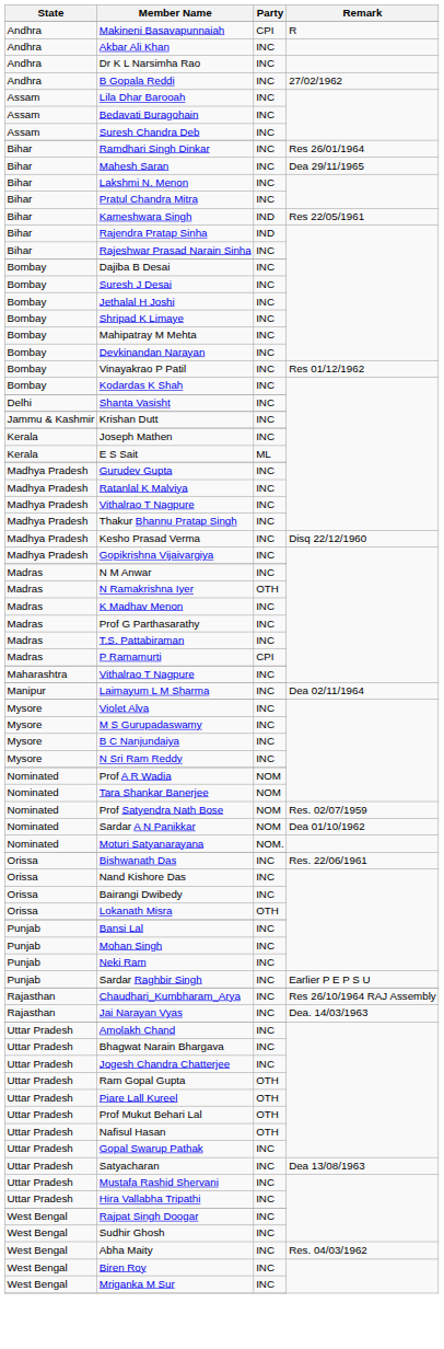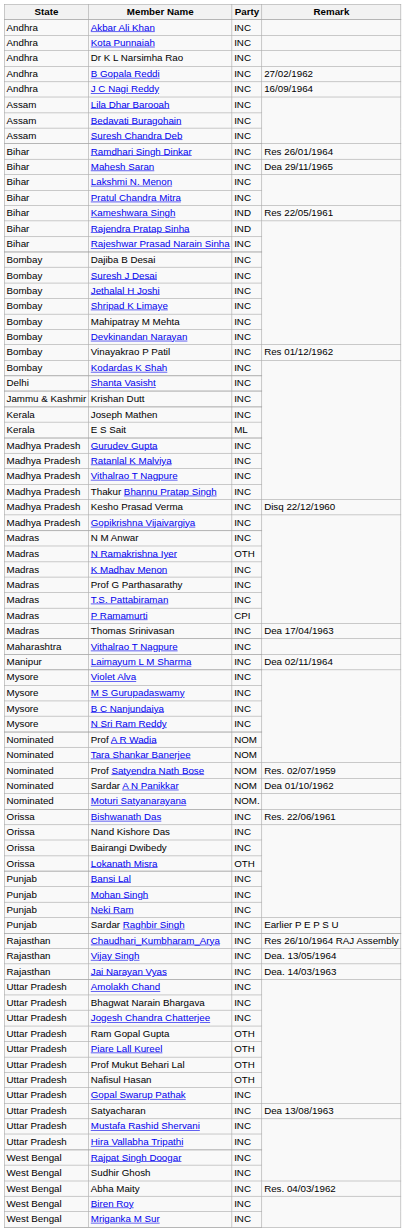 <table class="wikitable sortable">
 <tr>
 <th>State</th>
 <th>Member Name</th>
 <th>Party</th>
 <th>Remark</th>
 </tr>
 <tr>
 </tr>
 <tr>
 <td>Andhra</td>
-<td><a href='#'>Makineni Basavapunnaiah</a></td>
-<td>CPI</td>
-<td>R</td>
+<td><a href='#'>Akbar Ali Khan</a></td>
+<td>INC</td>
+<td></td>
 </tr>
 <tr>
 <td>Andhra</td>
-<td><a href='#'>Akbar Ali Khan</a></td>
+<td><a href='#'>Kota Punnaiah</a></td>
 <td>INC</td>
 <td></td>
 </tr>
 <tr>
 <td>Andhra</td>
 <td>Dr K L Narsimha Rao</td>
 <td>INC</td>
 <td></td>
 </tr>
 <tr>
 <td>Andhra</td>
 <td><a href='#'>B Gopala Reddi</a></td>
 <td>INC</td>
 <td>27/02/1962</td>
+</tr>
+<tr>
+<td>Andhra</td>
+<td><a href='#'>J C Nagi Reddy</a></td>
+<td>INC</td>
+<td>16/09/1964</td>
 </tr>
 <tr>
 <td>Assam</td>
 <td><a href='#'>Lila Dhar Barooah</a></td>
 <td>INC</td>
 </tr>
 <tr>
 <td>Assam</td>
 <td><a href='#'>Bedavati Buragohain</a></td>
 <td>INC</td>
 </tr>
 <tr>
 <td>Assam</td>
 <td><a href='#'>Suresh Chandra Deb</a></td>
 <td>INC</td>
 </tr>
 <tr>
 </tr>
 <tr>
 <td>Bihar</td>
 <td><a href='#'>Ramdhari Singh Dinkar</a></td>
 <td>INC</td>
 <td>Res 26/01/1964</td>
 </tr>
 <tr>
 <td>Bihar</td>
 <td><a href='#'>Mahesh Saran</a></td>
 <td>INC</td>
 <td>Dea 29/11/1965</td>
 </tr>
 <tr>
 <td>Bihar</td>
 <td><a href='#'>Lakshmi N. Menon</a></td>
 <td>INC</td>
 </tr>
 <tr>
 <td>Bihar</td>
 <td><a href='#'>Pratul Chandra Mitra</a></td>
 <td>INC</td>
 </tr>
 <tr>
 <td>Bihar</td>
 <td><a href='#'>Kameshwara Singh</a></td>
 <td>IND</td>
 <td>Res 22/05/1961</td>
 </tr>
 <tr>
 <td>Bihar</td>
 <td><a href='#'>Rajendra Pratap Sinha</a></td>
 <td>IND</td>
 </tr>
 <tr>
 <td>Bihar</td>
 <td><a href='#'>Rajeshwar Prasad Narain Sinha</a></td>
 <td>INC</td>
 </tr>
 <tr>
 </tr>
 <tr>
 <td>Bombay</td>
 <td>Dajiba B Desai</td>
 <td>INC</td>
 </tr>
 <tr>
 <td>Bombay</td>
 <td><a href='#'>Suresh J Desai</a></td>
 <td>INC</td>
 </tr>
 <tr>
 <td>Bombay</td>
 <td><a href='#'>Jethalal H Joshi</a></td>
 <td>INC</td>
 </tr>
 <tr>
 <td>Bombay</td>
 <td><a href='#'>Shripad K Limaye</a></td>
 <td>INC</td>
 </tr>
 <tr>
 <td>Bombay</td>
 <td>Mahipatray M Mehta</td>
 <td>INC</td>
 </tr>
 <tr>
 <td>Bombay</td>
 <td><a href='#'>Devkinandan Narayan</a></td>
 <td>INC</td>
 </tr>
 <tr>
 <td>Bombay</td>
 <td>Vinayakrao P Patil</td>
 <td>INC</td>
 <td>Res 01/12/1962</td>
 </tr>
 <tr>
 <td>Bombay</td>
 <td><a href='#'>Kodardas K Shah</a></td>
 <td>INC</td>
 </tr>
 <tr>
 </tr>
 <tr>
 <td>Delhi</td>
 <td><a href='#'>Shanta Vasisht</a></td>
 <td>INC</td>
 </tr>
 <tr>
 </tr>
 <tr>
 <td>Jammu & Kashmir</td>
 <td>Krishan Dutt</td>
 <td>INC</td>
 </tr>
 <tr>
 </tr>
 <tr>
 <td>Kerala</td>
 <td>Joseph Mathen</td>
 <td>INC</td>
 </tr>
 <tr>
 <td>Kerala</td>
 <td>E S Sait</td>
 <td>ML</td>
 </tr>
 <tr>
 </tr>
 <tr>
 <td>Madhya Pradesh</td>
 <td><a href='#'>Gurudev Gupta</a></td>
 <td>INC</td>
 </tr>
 <tr>
 <td>Madhya Pradesh</td>
 <td><a href='#'>Ratanlal K Malviya</a></td>
 <td>INC</td>
 </tr>
 <tr>
 <td>Madhya Pradesh</td>
 <td><a href='#'>Vithalrao T Nagpure</a></td>
 <td>INC</td>
 </tr>
 <tr>
 <td>Madhya Pradesh</td>
 <td>Thakur <a href='#'>Bhannu Pratap Singh</a></td>
 <td>INC</td>
 </tr>
 <tr>
 <td>Madhya Pradesh</td>
 <td>Kesho Prasad Verma</td>
 <td>INC</td>
 <td>Disq 22/12/1960</td>
 </tr>
 <tr>
 <td>Madhya Pradesh</td>
 <td><a href='#'>Gopikrishna Vijaivargiya</a></td>
 <td>INC</td>
 </tr>
 <tr>
 </tr>
 <tr>
 <td>Madras</td>
 <td>N M Anwar</td>
 <td>INC</td>
 </tr>
 <tr>
 <td>Madras</td>
 <td><a href='#'>N Ramakrishna Iyer</a></td>
 <td>OTH</td>
 </tr>
 <tr>
 <td>Madras</td>
 <td><a href='#'>K Madhav Menon</a></td>
 <td>INC</td>
 </tr>
 <tr>
 <td>Madras</td>
 <td>Prof G Parthasarathy</td>
 <td>INC</td>
 </tr>
 <tr>
 <td>Madras</td>
 <td><a href='#'>T.S. Pattabiraman</a></td>
 <td>INC</td>
 </tr>
 <tr>
 <td>Madras</td>
 <td><a href='#'>P Ramamurti</a></td>
 <td>CPI</td>
 </tr>
 <tr>
+<td>Madras</td>
+<td>Thomas Srinivasan</td>
+<td>INC</td>
+<td>Dea 17/04/1963</td>
+</tr>
+<tr>
 </tr>
 <tr>
 <td>Maharashtra</td>
 <td><a href='#'>Vithalrao T Nagpure</a></td>
 <td>INC</td>
 </tr>
 <tr>
 </tr>
 <tr>
 <td>Manipur</td>
 <td><a href='#'>Laimayum L M Sharma</a></td>
 <td>INC</td>
 <td>Dea 02/11/1964</td>
 </tr>
 <tr>
 </tr>
 <tr>
 <td>Mysore</td>
 <td><a href='#'>Violet Alva</a></td>
 <td>INC</td>
 </tr>
 <tr>
 <td>Mysore</td>
 <td><a href='#'>M S Gurupadaswamy</a></td>
 <td>INC</td>
 </tr>
 <tr>
 <td>Mysore</td>
 <td><a href='#'>B C Nanjundaiya</a></td>
 <td>INC</td>
 </tr>
 <tr>
 <td>Mysore</td>
 <td><a href='#'>N Sri Ram Reddy</a></td>
 <td>INC</td>
 </tr>
 <tr>
 </tr>
 <tr>
 <td>Nominated</td>
 <td>Prof <a href='#'>A R Wadia</a></td>
 <td>NOM</td>
 </tr>
 <tr>
 <td>Nominated</td>
 <td><a href='#'>Tara Shankar Banerjee</a></td>
 <td>NOM</td>
 </tr>
 <tr>
 <td>Nominated</td>
 <td>Prof <a href='#'>Satyendra Nath Bose</a></td>
 <td>NOM</td>
 <td>Res. 02/07/1959</td>
 </tr>
 <tr>
 <td>Nominated</td>
 <td>Sardar <a href='#'>A N Panikkar</a></td>
 <td>NOM</td>
 <td>Dea 01/10/1962</td>
 </tr>
 <tr>
 <td>Nominated</td>
 <td><a href='#'>Moturi Satyanarayana</a></td>
 <td>NOM.</td>
 </tr>
 <tr>
 </tr>
 <tr>
 <td>Orissa</td>
 <td><a href='#'>Bishwanath Das</a></td>
 <td>INC</td>
 <td>Res. 22/06/1961</td>
 </tr>
 <tr>
 <td>Orissa</td>
 <td>Nand Kishore Das</td>
 <td>INC</td>
 </tr>
 <tr>
 <td>Orissa</td>
 <td>Bairangi Dwibedy</td>
 <td>INC</td>
 </tr>
 <tr>
 <td>Orissa</td>
 <td><a href='#'>Lokanath Misra</a></td>
 <td>OTH</td>
 </tr>
 <tr>
 </tr>
 <tr>
 <td>Punjab</td>
 <td><a href='#'>Bansi Lal</a></td>
 <td>INC</td>
 </tr>
 <tr>
 <td>Punjab</td>
 <td><a href='#'>Mohan Singh</a></td>
 <td>INC</td>
 </tr>
 <tr>
 <td>Punjab</td>
 <td><a href='#'>Neki Ram</a></td>
 <td>INC</td>
 </tr>
 <tr>
 <td>Punjab</td>
 <td>Sardar <a href='#'>Raghbir Singh</a></td>
 <td>INC</td>
 <td>Earlier P E P S U</td>
 </tr>
 <tr>
 </tr>
 <tr>
 <td>Rajasthan</td>
 <td><a href='#'>Chaudhari_Kumbharam_Arya</a></td>
 <td>INC</td>
 <td>Res 26/10/1964 RAJ Assembly</td>
 </tr>
 <tr>
 <td>Rajasthan</td>
+<td><a href='#'>Vijay Singh</a></td>
+<td>INC</td>
+<td>Dea. 13/05/1964</td>
+</tr>
+<tr>
+<td>Rajasthan</td>
 <td><a href='#'>Jai Narayan Vyas</a></td>
 <td>INC</td>
 <td>Dea. 14/03/1963</td>
 </tr>
 <tr>
 </tr>
 <tr>
 <td>Uttar Pradesh</td>
 <td><a href='#'>Amolakh Chand</a></td>
 <td>INC</td>
 </tr>
 <tr>
 <td>Uttar Pradesh</td>
 <td>Bhagwat Narain Bhargava</td>
 <td>INC</td>
 </tr>
 <tr>
 <td>Uttar Pradesh</td>
 <td><a href='#'>Jogesh Chandra Chatterjee</a></td>
 <td>INC</td>
 </tr>
 <tr>
 <td>Uttar Pradesh</td>
 <td>Ram Gopal Gupta</td>
 <td>OTH</td>
 </tr>
 <tr>
 <td>Uttar Pradesh</td>
 <td><a href='#'>Piare Lall Kureel</a></td>
 <td>OTH</td>
 </tr>
 <tr>
 <td>Uttar Pradesh</td>
 <td>Prof Mukut Behari Lal</td>
 <td>OTH</td>
 </tr>
 <tr>
 <td>Uttar Pradesh</td>
 <td>Nafisul Hasan</td>
 <td>OTH</td>
 </tr>
 <tr>
 <td>Uttar Pradesh</td>
 <td><a href='#'>Gopal Swarup Pathak</a></td>
 <td>INC</td>
 </tr>
 <tr>
 <td>Uttar Pradesh</td>
 <td>Satyacharan</td>
 <td>INC</td>
 <td>Dea 13/08/1963</td>
 </tr>
 <tr>
 <td>Uttar Pradesh</td>
 <td><a href='#'>Mustafa Rashid Shervani</a></td>
 <td>INC</td>
 </tr>
 <tr>
 <td>Uttar Pradesh</td>
 <td><a href='#'>Hira Vallabha Tripathi</a></td>
 <td>INC</td>
 </tr>
 <tr>
 </tr>
 <tr>
 <td>West Bengal</td>
 <td><a href='#'>Rajpat Singh Doogar</a></td>
 <td>INC</td>
 </tr>
 <tr>
 <td>West Bengal</td>
 <td>Sudhir Ghosh</td>
 <td>INC</td>
 </tr>
 <tr>
 <td>West Bengal</td>
 <td>Abha Maity</td>
 <td>INC</td>
 <td>Res. 04/03/1962</td>
 </tr>
 <tr>
 <td>West Bengal</td>
 <td><a href='#'>Biren Roy</a></td>
 <td>INC</td>
 </tr>
 <tr>
 <td>West Bengal</td>
 <td><a href='#'>Mriganka M Sur</a></td>
 <td>INC</td>
 </tr>
 <tr>
 </tr>
 <tr>
 </tr>
 </table>
